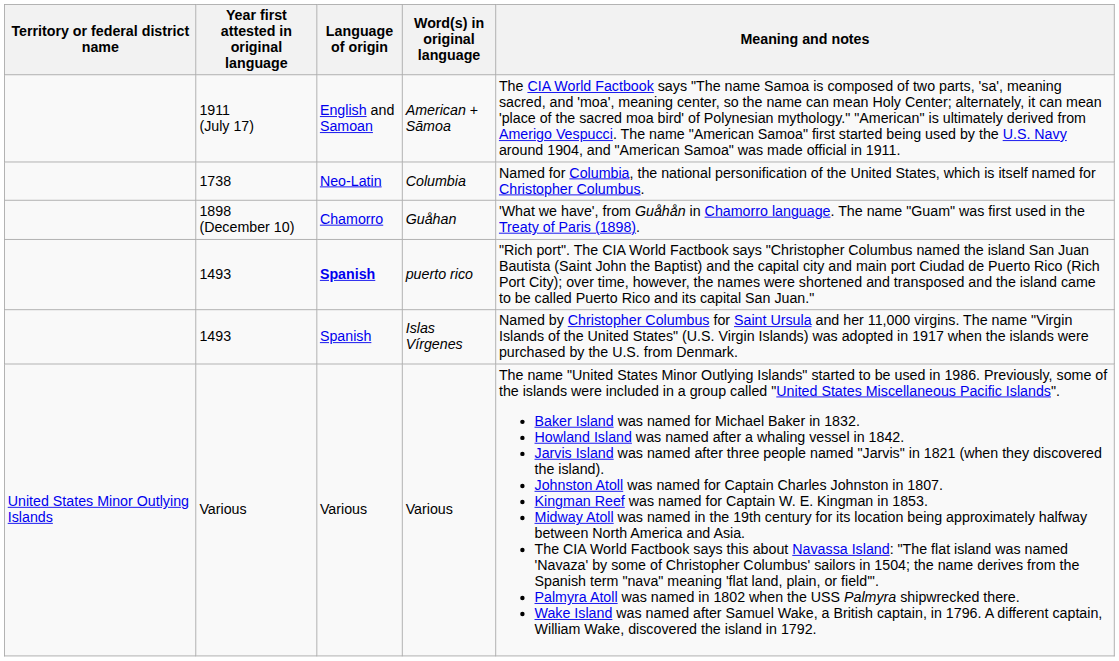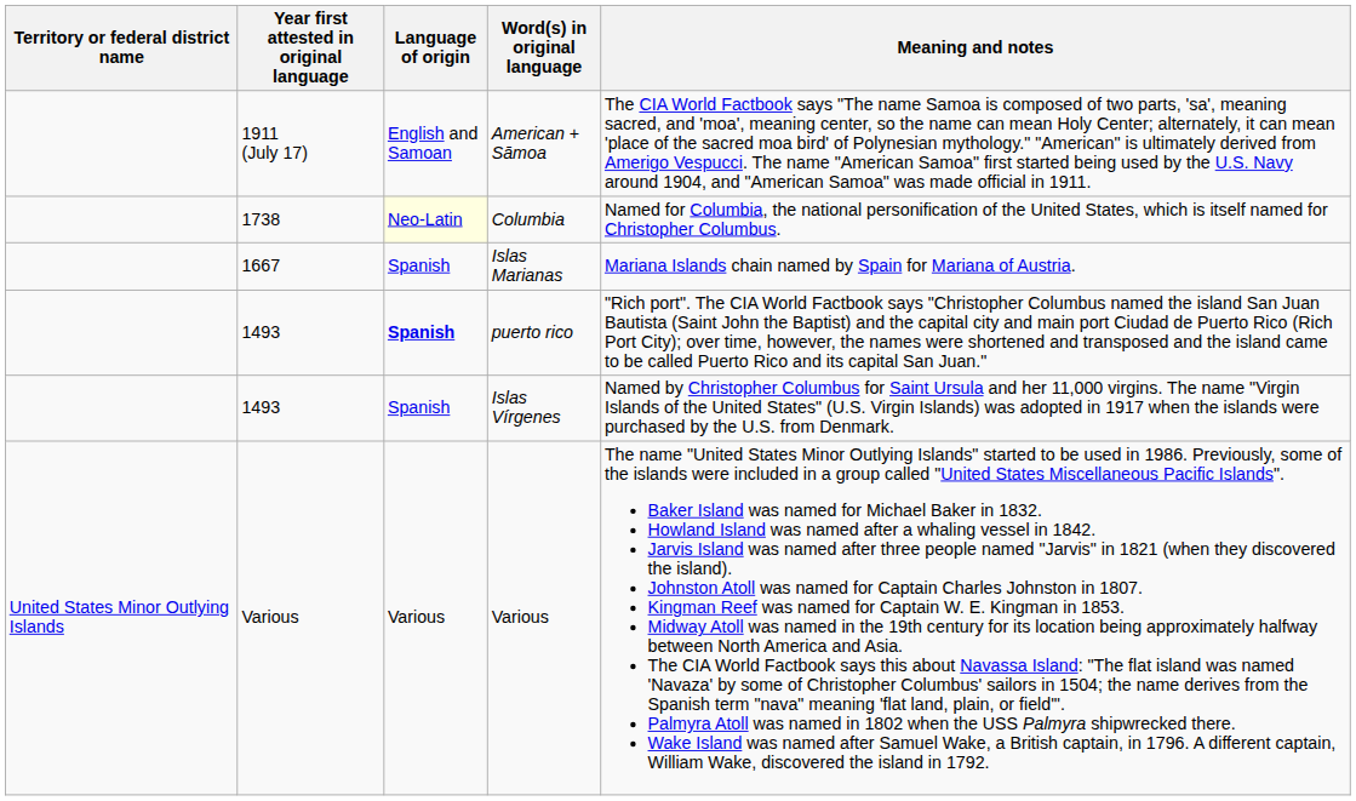 <table class="wikitable sortable">
 <tr>
 <th style="width:13em;">Territory or federal district name</th>
 <th style="width:8em;">Year first attested in original language</th>
 <th scope="col">Language of origin</th>
 <th scope="col">Word(s) in original language</th>
 <th class="unsortable">Meaning and notes</th>
 </tr>
 <tr>
 <td><br></td>
 <td>1911<br>(July 17)</td>
 <td><a href='#'>English</a> and <a href='#'>Samoan</a></td>
 <td><em>American</em> + <em>Sāmoa</em></td>
 <td>The <a href='#'>CIA World Factbook</a> says "The name Samoa is composed of two parts, 'sa', meaning sacred, and 'moa', meaning center, so the name can mean Holy Center; alternately, it can mean 'place of the sacred moa bird' of Polynesian mythology." "American" is ultimately derived from <a href='#'>Amerigo Vespucci</a>. The name "American Samoa" first started being used by the <a href='#'>U.S. Navy</a> around 1904, and "American Samoa" was made official in 1911.</td>
 </tr>
 <tr>
 <td><br></td>
 <td>1738</td>
-<td><a href='#'>Neo-Latin</a></td>
+<td style="background: lightyellow;"><a href='#'>Neo-Latin</a></td>
 <td><em>Columbia</em></td>
 <td>Named for <a href='#'>Columbia</a>, the national personification of the United States, which is itself named for <a href='#'>Christopher Columbus</a>.</td>
 </tr>
 <tr>
 <td><br></td>
-<td>1898<br>(December 10)</td>
-<td><a href='#'>Chamorro</a></td>
-<td><em>Guåhan</em></td>
-<td>'What we have', from <em>Guåhån</em> in <a href='#'>Chamorro language</a>. The name "Guam" was first used in the <a href='#'>Treaty of Paris (1898)</a>.</td>
+<td>1667</td>
+<td><a href='#'>Spanish</a></td>
+<td><em>Islas Marianas</em></td>
+<td><a href='#'>Mariana Islands</a> chain named by <a href='#'>Spain</a> for <a href='#'>Mariana of Austria</a>.</td>
 </tr>
 <tr>
 <td><br></td>
 <td>1493</td>
 <td><strong><a href='#'>Spanish</a></strong></td>
 <td><em>puerto rico</em></td>
 <td>"Rich port". The CIA World Factbook says "Christopher Columbus named the island San Juan Bautista (Saint John the Baptist) and the capital city and main port Ciudad de Puerto Rico (Rich Port City); over time, however, the names were shortened and transposed and the island came to be called Puerto Rico and its capital San Juan."</td>
 </tr>
 <tr>
 <td><br></td>
 <td>1493</td>
 <td><a href='#'>Spanish</a></td>
 <td><em>Islas Vírgenes</em></td>
 <td>Named by <a href='#'>Christopher Columbus</a> for <a href='#'>Saint Ursula</a> and her 11,000 virgins. The name "Virgin Islands of the United States" (U.S. Virgin Islands) was adopted in 1917 when the islands were purchased by the U.S. from Denmark.</td>
 </tr>
 <tr>
 <td> <a href='#'>United States Minor Outlying Islands</a><br></td>
 <td>Various</td>
 <td>Various</td>
 <td>Various</td>
 <td>The name "United States Minor Outlying Islands" started to be used in 1986. Previously, some of the islands were included in a group called "<a href='#'>United States Miscellaneous Pacific Islands</a>".<br><ul><li><a href='#'>Baker Island</a> was named for Michael Baker in 1832.</li><li><a href='#'>Howland Island</a> was named after a whaling vessel in 1842.</li><li><a href='#'>Jarvis Island</a> was named after three people named "Jarvis" in 1821 (when they discovered the island).</li><li><a href='#'>Johnston Atoll</a> was named for Captain Charles Johnston in 1807.</li><li><a href='#'>Kingman Reef</a> was named for Captain W. E. Kingman in 1853.</li><li><a href='#'>Midway Atoll</a> was named in the 19th century for its location being approximately halfway between North America and Asia.</li><li>The CIA World Factbook says this about <a href='#'>Navassa Island</a>: "The flat island was named 'Navaza' by some of Christopher Columbus' sailors in 1504; the name derives from the Spanish term "nava" meaning 'flat land, plain, or field'".</li><li><a href='#'>Palmyra Atoll</a> was named in 1802 when the USS <em>Palmyra</em> shipwrecked there.</li><li><a href='#'>Wake Island</a> was named after Samuel Wake, a British captain, in 1796. A different captain, William Wake, discovered the island in 1792.</li></ul></td>
 </tr>
 </table>
